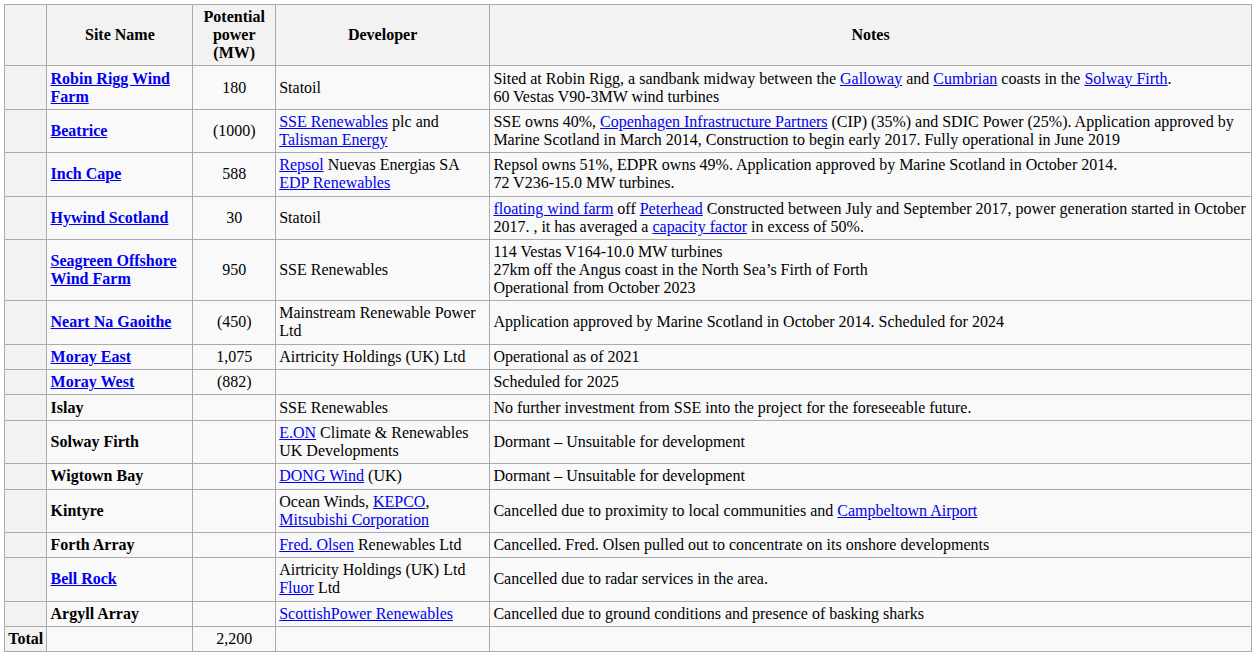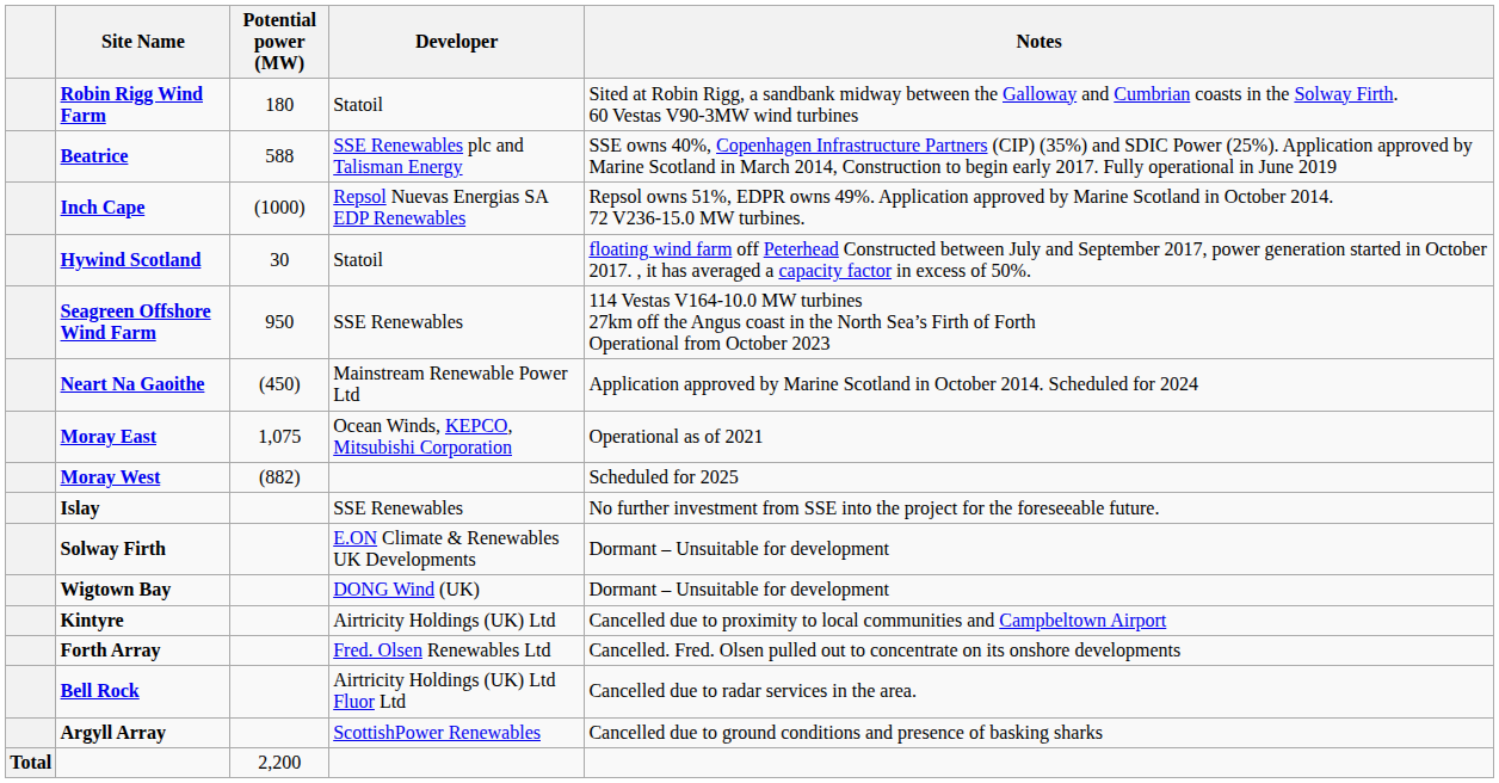 <table class="wikitable collapsible sortable">
 <tr>
 <th></th>
 <th>Site Name</th>
 <th>Potential<br>power (MW)</th>
 <th>Developer</th>
 <th>Notes</th>
 </tr>
 <tr>
 <th></th>
 <td><strong><a href='#'>Robin Rigg Wind Farm</a></strong></td>
 <td style="text-align:center;">180</td>
 <td>Statoil</td>
 <td>Sited at Robin Rigg, a sandbank midway between the <a href='#'>Galloway</a> and <a href='#'>Cumbrian</a> coasts in the <a href='#'>Solway Firth</a>. <br>60 Vestas V90-3MW wind turbines </td>
 </tr>
 <tr>
 <th></th>
 <td><strong><a href='#'>Beatrice</a></strong></td>
-<td style="text-align:center;">(1000)</td>
+<td style="text-align:center;">588</td>
 <td><a href='#'>SSE Renewables</a> plc and <a href='#'>Talisman Energy</a></td>
 <td>SSE owns 40%, <a href='#'>Copenhagen Infrastructure Partners</a> (CIP) (35%) and SDIC Power (25%). Application approved by Marine Scotland in March 2014, Construction to begin early 2017. Fully operational in June 2019</td>
 </tr>
 <tr>
 <th></th>
 <td><strong><a href='#'>Inch Cape</a></strong></td>
-<td style="text-align:center;">588</td>
+<td style="text-align:center;">(1000)</td>
 <td><a href='#'>Repsol</a> Nuevas Energias SA<br><a href='#'>EDP Renewables</a></td>
 <td>Repsol owns 51%, EDPR owns 49%. Application approved by Marine Scotland in October 2014. <br> 72 V236-15.0 MW turbines.</td>
 </tr>
 <tr>
 <th></th>
 <td><strong><a href='#'>Hywind Scotland</a></strong></td>
 <td style="text-align:center;">30</td>
 <td>Statoil</td>
 <td><a href='#'>floating wind farm</a>  off <a href='#'>Peterhead</a> Constructed between July and September 2017, power generation started in October 2017. , it has averaged a <a href='#'>capacity factor</a> in excess of 50%.</td>
 </tr>
 <tr>
 <th></th>
 <td><strong><a href='#'>Seagreen Offshore Wind Farm</a></strong></td>
 <td style="text-align:center;">950</td>
 <td>SSE Renewables</td>
 <td>114 Vestas V164-10.0 MW turbines <br> 27km off the Angus coast in the North Sea’s Firth of Forth <br> Operational from October 2023</td>
 </tr>
 <tr>
 <th></th>
 <td><strong><a href='#'>Neart Na Gaoithe</a></strong></td>
 <td style="text-align:center;">(450)</td>
 <td>Mainstream Renewable Power Ltd</td>
 <td>Application approved by Marine Scotland in October 2014. Scheduled for 2024 </td>
 </tr>
 <tr>
 <th></th>
 <td><strong><a href='#'>Moray East</a></strong></td>
 <td style="text-align:center;">1,075</td>
-<td>Airtricity Holdings (UK) Ltd</td>
+<td>Ocean Winds, <a href='#'>KEPCO</a>, <a href='#'>Mitsubishi Corporation</a></td>
 <td>Operational as of 2021 </td>
 </tr>
 <tr>
 <th></th>
 <td><strong><a href='#'>Moray West</a></strong></td>
 <td style="text-align:center;">(882)</td>
 <td></td>
 <td>Scheduled for 2025 </td>
 </tr>
 <tr>
 <th></th>
 <td><strong>Islay</strong></td>
 <td style="text-align:center;"></td>
 <td>SSE Renewables</td>
 <td>No further investment from SSE into the project for the foreseeable future.</td>
 </tr>
 <tr>
 <th></th>
 <td><strong>Solway Firth</strong></td>
 <td style="text-align:center;"></td>
 <td><a href='#'>E.ON</a> Climate & Renewables UK Developments</td>
 <td>Dormant – Unsuitable for development</td>
 </tr>
 <tr>
 <th></th>
 <td><strong>Wigtown Bay</strong></td>
 <td style="text-align:center;"></td>
 <td><a href='#'>DONG Wind</a> (UK)</td>
 <td>Dormant – Unsuitable for development</td>
 </tr>
 <tr>
 <th></th>
 <td Kintyre Wind Farm><strong>Kintyre</strong></td>
 <td style="text-align:center;"></td>
-<td>Ocean Winds, <a href='#'>KEPCO</a>, <a href='#'>Mitsubishi Corporation</a></td>
+<td>Airtricity Holdings (UK) Ltd</td>
 <td>Cancelled due to proximity to local communities and <a href='#'>Campbeltown Airport</a></td>
 </tr>
 <tr>
 <th></th>
 <td><strong>Forth Array</strong></td>
 <td style="text-align:center;"></td>
 <td><a href='#'>Fred. Olsen</a> Renewables Ltd</td>
 <td>Cancelled. Fred. Olsen pulled out to concentrate on its onshore developments</td>
 </tr>
 <tr>
 <th></th>
 <td><strong><a href='#'>Bell Rock</a></strong></td>
 <td style="text-align:center;"></td>
 <td>Airtricity Holdings (UK) Ltd<br><a href='#'>Fluor</a> Ltd</td>
 <td>Cancelled due to radar services in the area.</td>
 </tr>
 <tr class="sortbottom">
 <th></th>
 <td><strong>Argyll Array</strong></td>
 <td style="text-align:center;"></td>
 <td><a href='#'>ScottishPower Renewables</a></td>
 <td>Cancelled due to ground conditions and presence of basking sharks</td>
 </tr>
 <tr>
 <th>Total</th>
 <td></td>
 <td style="text-align:center;">2,200</td>
 <td></td>
 <td></td>
 </tr>
 </table>
